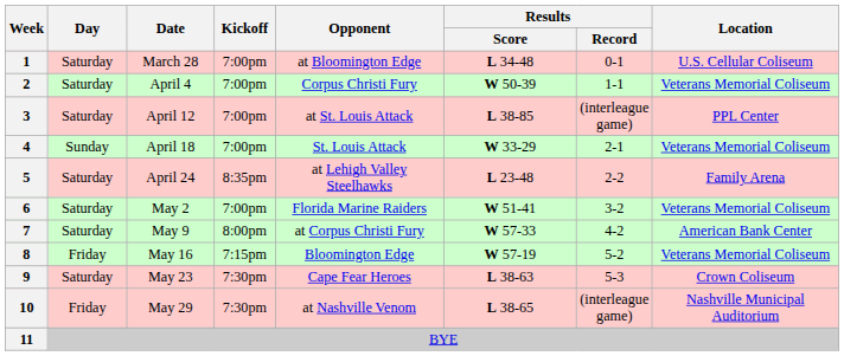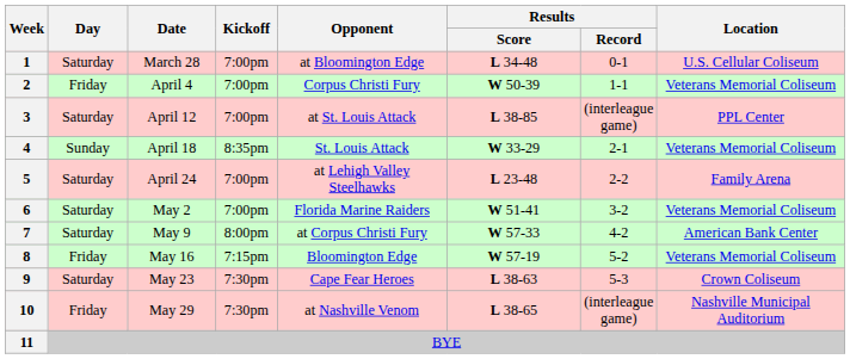 <table class="wikitable">
 <tr>
 <th rowspan="2" width="40">Week</th>
 <th rowspan="2" width="80">Day</th>
 <th rowspan="2" width="90">Date</th>
 <th rowspan="2" width="60">Kickoff</th>
 <th rowspan="2" width="180">Opponent</th>
 <th colspan="2" width="200">Results</th>
 <th rowspan="2" width="200">Location</th>
 </tr>
 <tr>
 <th width="140">Score</th>
 <th width="60">Record</th>
 </tr>
 <tr align="center" bgcolor="#FFCCCC">
 <th>1</th>
 <td>Saturday</td>
 <td>March 28</td>
 <td>7:00pm</td>
 <td>at <a href='#'>Bloomington Edge</a></td>
 <td><strong>L</strong> 34-48</td>
 <td>0-1</td>
 <td><a href='#'>U.S. Cellular Coliseum</a></td>
 </tr>
 <tr align="center" bgcolor="#CCFFCC">
 <th>2</th>
-<td>Saturday</td>
+<td>Friday</td>
 <td>April 4</td>
 <td>7:00pm</td>
 <td><a href='#'>Corpus Christi Fury</a></td>
 <td><strong>W</strong> 50-39</td>
 <td>1-1</td>
 <td><a href='#'>Veterans Memorial Coliseum</a></td>
 </tr>
 <tr align="center" bgcolor="#FFCCCC">
 <th>3</th>
 <td>Saturday</td>
 <td>April 12</td>
 <td>7:00pm</td>
 <td>at <a href='#'>St. Louis Attack</a></td>
 <td><strong>L</strong> 38-85</td>
 <td>(interleague game)</td>
 <td><a href='#'>PPL Center</a></td>
 </tr>
 <tr align="center" bgcolor="#CCFFCC">
 <th>4</th>
 <td>Sunday</td>
 <td>April 18</td>
-<td>7:00pm</td>
+<td>8:35pm</td>
 <td><a href='#'>St. Louis Attack</a></td>
 <td><strong>W</strong> 33-29</td>
 <td>2-1</td>
 <td><a href='#'>Veterans Memorial Coliseum</a></td>
 </tr>
 <tr align="center" bgcolor="#FFCCCC">
 <th>5</th>
 <td>Saturday</td>
 <td>April 24</td>
-<td>8:35pm</td>
+<td>7:00pm</td>
 <td>at <a href='#'>Lehigh Valley Steelhawks</a></td>
 <td><strong>L</strong> 23-48</td>
 <td>2-2</td>
 <td><a href='#'>Family Arena</a></td>
 </tr>
 <tr align="center" bgcolor="#CCFFCC">
 <th>6</th>
 <td>Saturday</td>
 <td>May 2</td>
 <td>7:00pm</td>
 <td><a href='#'>Florida Marine Raiders</a></td>
 <td><strong>W</strong> 51-41</td>
 <td>3-2</td>
 <td><a href='#'>Veterans Memorial Coliseum</a></td>
 </tr>
 <tr align="center" bgcolor="#CCFFCC">
 <th>7</th>
 <td>Saturday</td>
 <td>May 9</td>
 <td>8:00pm</td>
 <td>at <a href='#'>Corpus Christi Fury</a></td>
 <td><strong>W</strong> 57-33</td>
 <td>4-2</td>
 <td><a href='#'>American Bank Center</a></td>
 </tr>
 <tr align="center" bgcolor="#CCFFCC">
 <th>8</th>
 <td>Friday</td>
 <td>May 16</td>
 <td>7:15pm</td>
 <td><a href='#'>Bloomington Edge</a></td>
 <td><strong>W</strong> 57-19</td>
 <td>5-2</td>
 <td><a href='#'>Veterans Memorial Coliseum</a></td>
 </tr>
 <tr align="center" bgcolor="#FFCCCC">
 <th>9</th>
 <td>Saturday</td>
 <td>May 23</td>
 <td>7:30pm</td>
 <td><a href='#'>Cape Fear Heroes</a></td>
 <td><strong>L</strong> 38-63</td>
 <td>5-3</td>
 <td><a href='#'>Crown Coliseum</a></td>
 </tr>
 <tr align="center" bgcolor="#FFCCCC">
 <th>10</th>
 <td>Friday</td>
 <td>May 29</td>
 <td>7:30pm</td>
 <td>at <a href='#'>Nashville Venom</a></td>
 <td><strong>L</strong> 38-65</td>
 <td>(interleague game)</td>
 <td><a href='#'>Nashville Municipal Auditorium</a></td>
 </tr>
 <tr align="center" bgcolor="#CCCCCC">
 <th>11</th>
 <td colSpan=7><a href='#'>BYE</a></td>
 </tr>
 </table>
